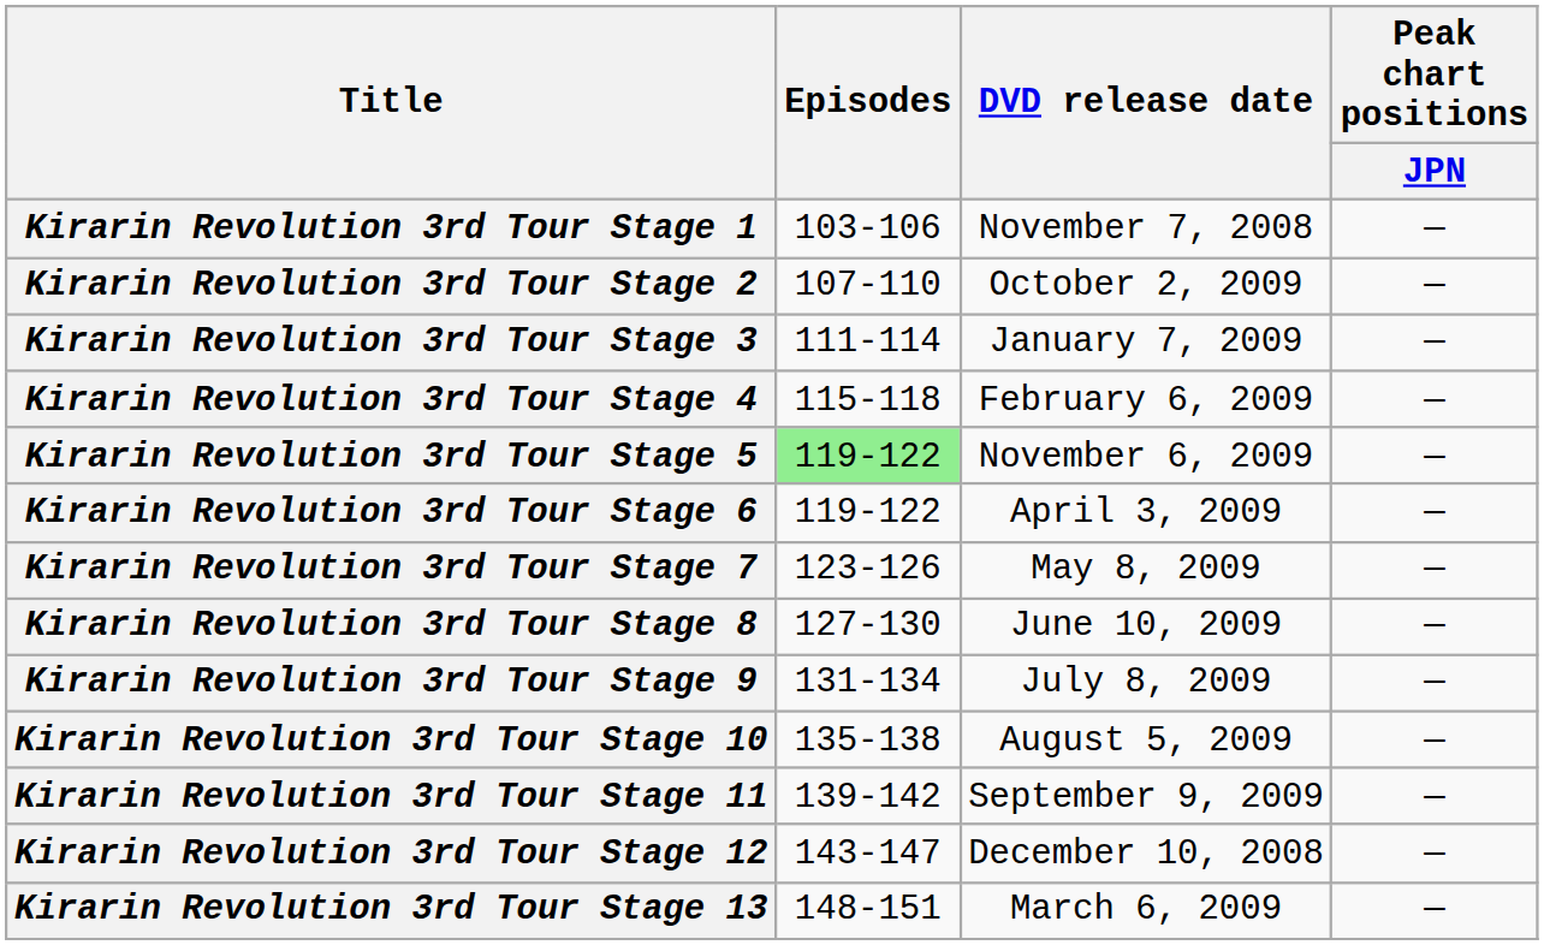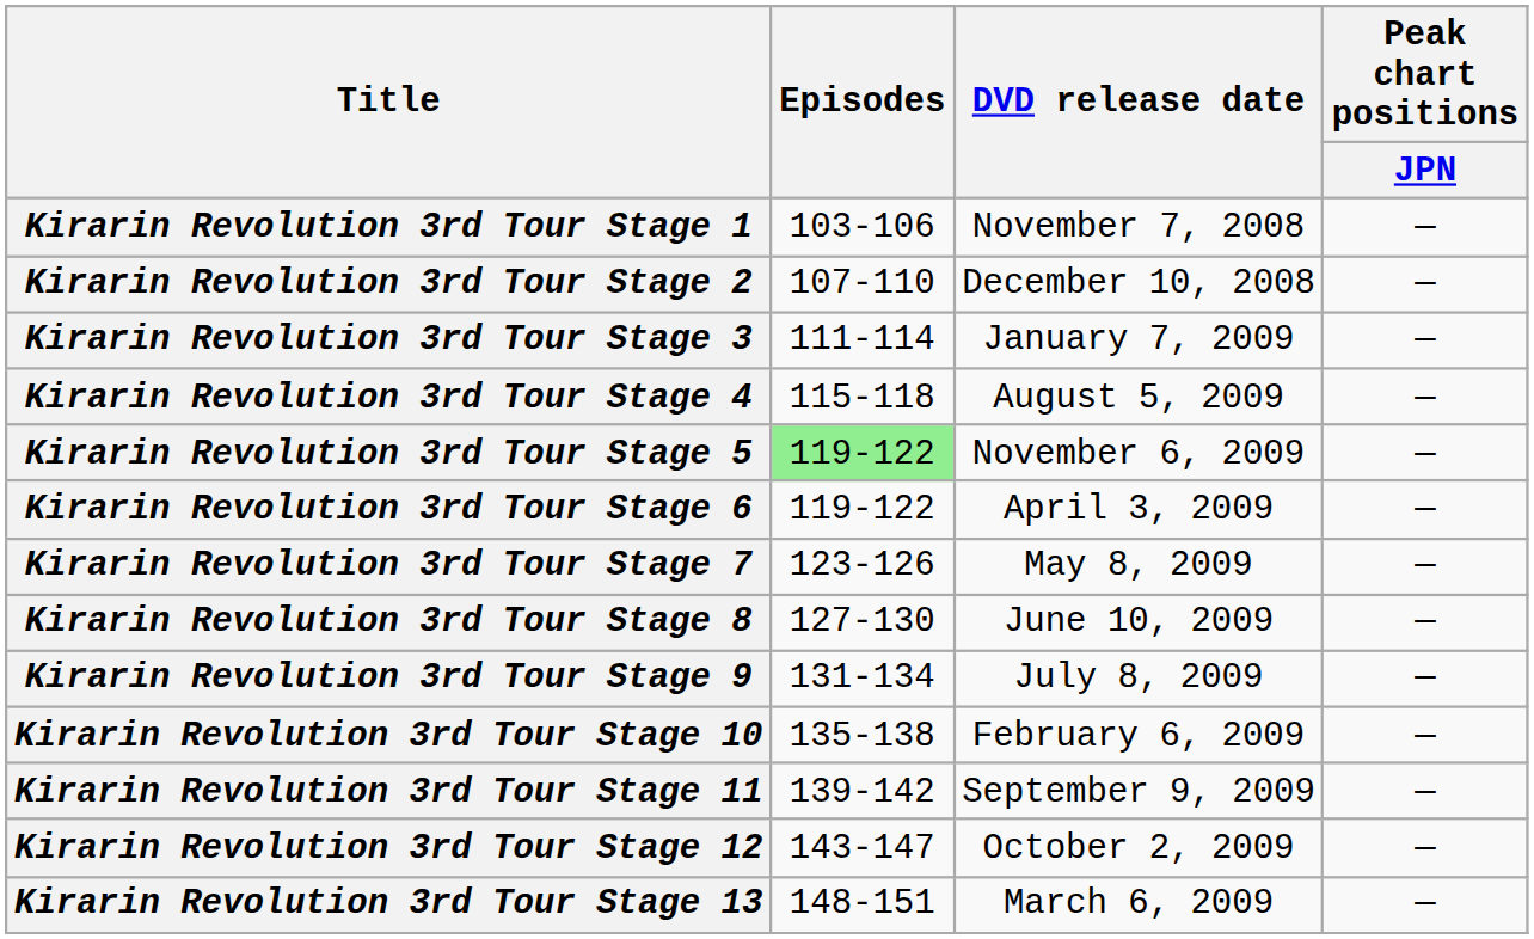 <table class="wikitable plainrowheaders" style="text-align:center;">
 <tr>
 <th rowspan="2">Title</th>
 <th rowspan="2">Episodes</th>
 <th rowspan="2"><a href='#'>DVD</a> release date</th>
 <th colspan="1">Peak chart positions</th>
 </tr>
 <tr>
 <th width="30"><a href='#'>JPN</a></th>
 </tr>
 <tr>
 <th scope="row"><em>Kirarin Revolution 3rd Tour Stage 1</em></th>
 <td>103-106</td>
 <td>November 7, 2008</td>
 <td>—</td>
 </tr>
 <tr>
 <th scope="row"><em>Kirarin Revolution 3rd Tour Stage 2</em></th>
 <td>107-110</td>
-<td>October 2, 2009</td>
+<td>December 10, 2008</td>
 <td>—</td>
 </tr>
 <tr>
 <th scope="row"><em>Kirarin Revolution 3rd Tour Stage 3</em></th>
 <td>111-114</td>
 <td>January 7, 2009</td>
 <td>—</td>
 </tr>
 <tr>
 <th scope="row"><em>Kirarin Revolution 3rd Tour Stage 4</em></th>
 <td>115-118</td>
-<td>February 6, 2009</td>
+<td>August 5, 2009</td>
 <td>—</td>
 </tr>
 <tr>
 <th scope="row"><em>Kirarin Revolution 3rd Tour Stage 5</em></th>
 <td style="background: lightgreen;">119-122</td>
 <td>November 6, 2009</td>
 <td>—</td>
 </tr>
 <tr>
 <th scope="row"><em>Kirarin Revolution 3rd Tour Stage 6</em></th>
 <td>119-122</td>
 <td>April 3, 2009</td>
 <td>—</td>
 </tr>
 <tr>
 <th scope="row"><em>Kirarin Revolution 3rd Tour Stage 7</em></th>
 <td>123-126</td>
 <td>May 8, 2009</td>
 <td>—</td>
 </tr>
 <tr>
 <th scope="row"><em>Kirarin Revolution 3rd Tour Stage 8</em></th>
 <td>127-130</td>
 <td>June 10, 2009</td>
 <td>—</td>
 </tr>
 <tr>
 <th scope="row"><em>Kirarin Revolution 3rd Tour Stage 9</em></th>
 <td>131-134</td>
 <td>July 8, 2009</td>
 <td>—</td>
 </tr>
 <tr>
 <th scope="row"><em>Kirarin Revolution 3rd Tour Stage 10</em></th>
 <td>135-138</td>
-<td>August 5, 2009</td>
+<td>February 6, 2009</td>
 <td>—</td>
 </tr>
 <tr>
 <th scope="row"><em>Kirarin Revolution 3rd Tour Stage 11</em></th>
 <td>139-142</td>
 <td>September 9, 2009</td>
 <td>—</td>
 </tr>
 <tr>
 <th scope="row"><em>Kirarin Revolution 3rd Tour Stage 12</em></th>
 <td>143-147</td>
-<td>December 10, 2008</td>
+<td>October 2, 2009</td>
 <td>—</td>
 </tr>
 <tr>
 <th scope="row"><em>Kirarin Revolution 3rd Tour Stage 13</em></th>
 <td>148-151</td>
 <td>March 6, 2009</td>
 <td>—</td>
 </tr>
 <tr>
 </tr>
 </table>
